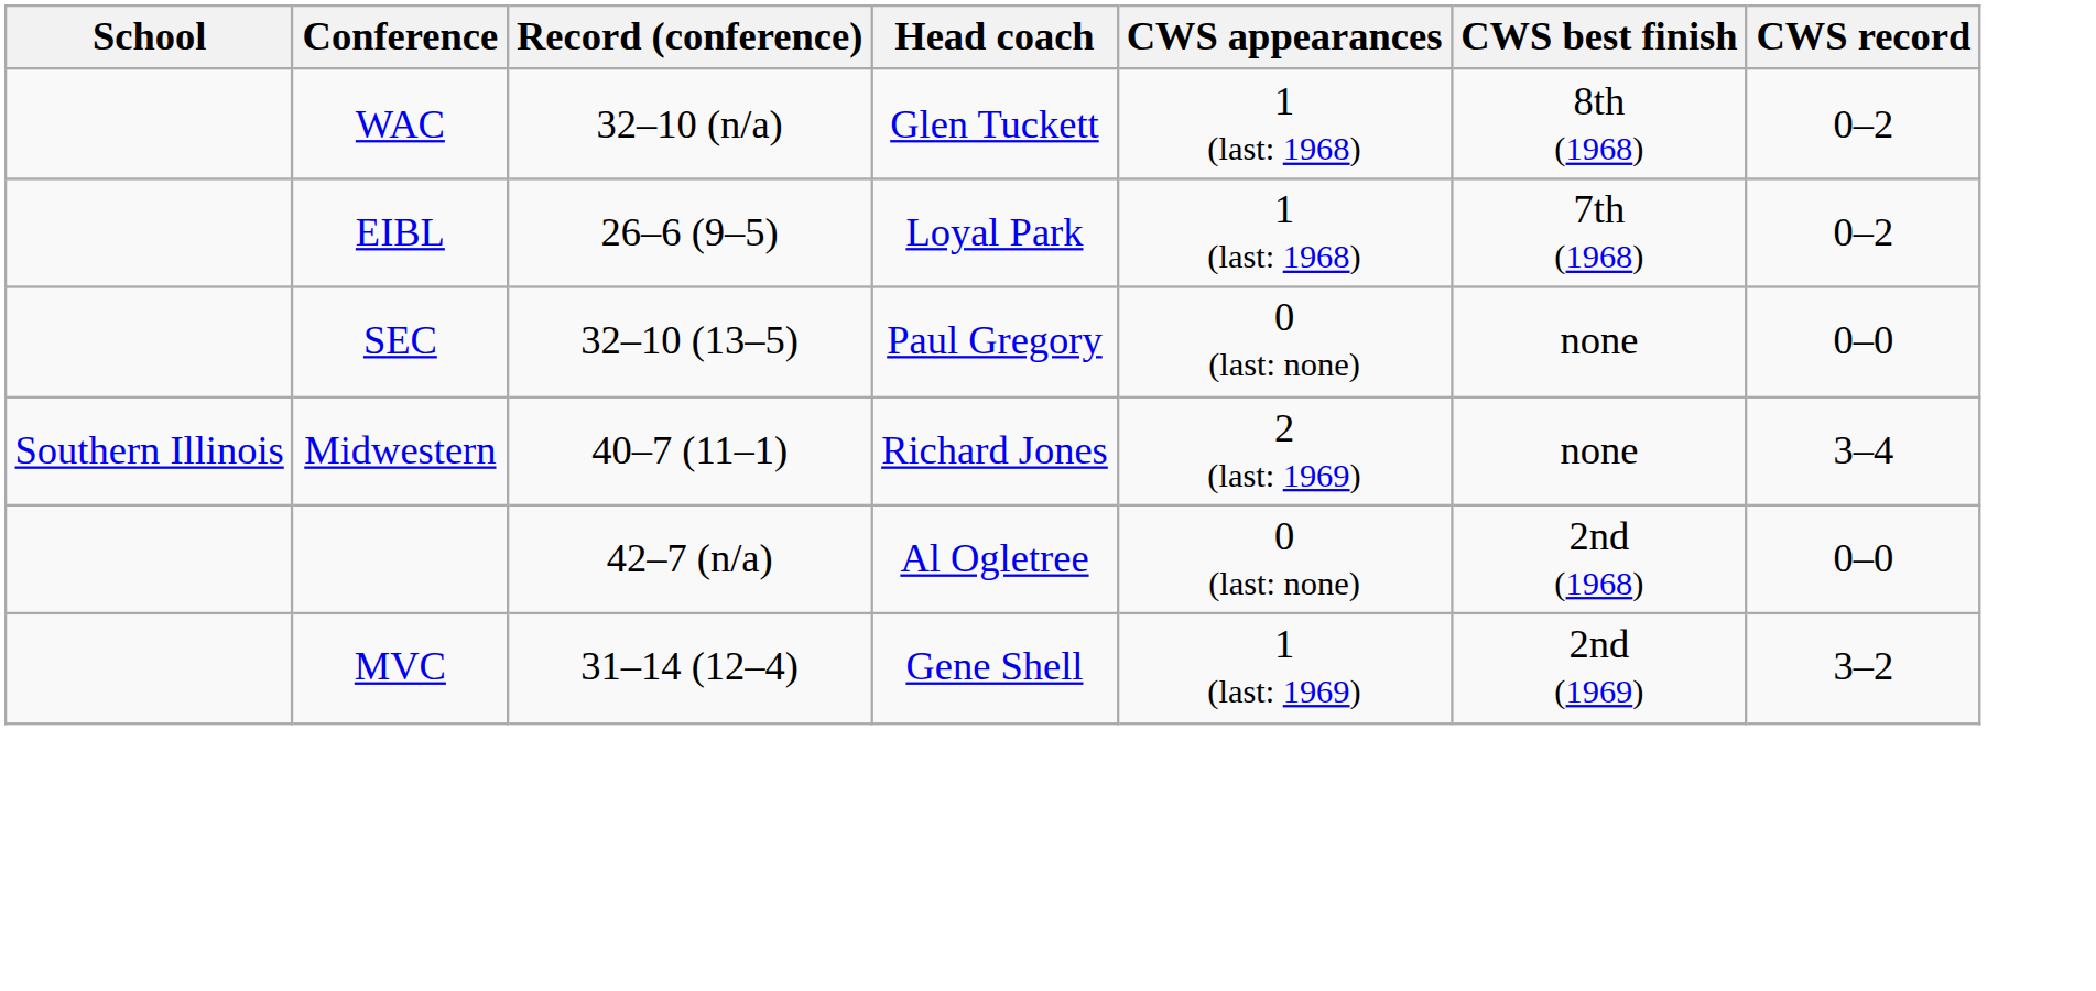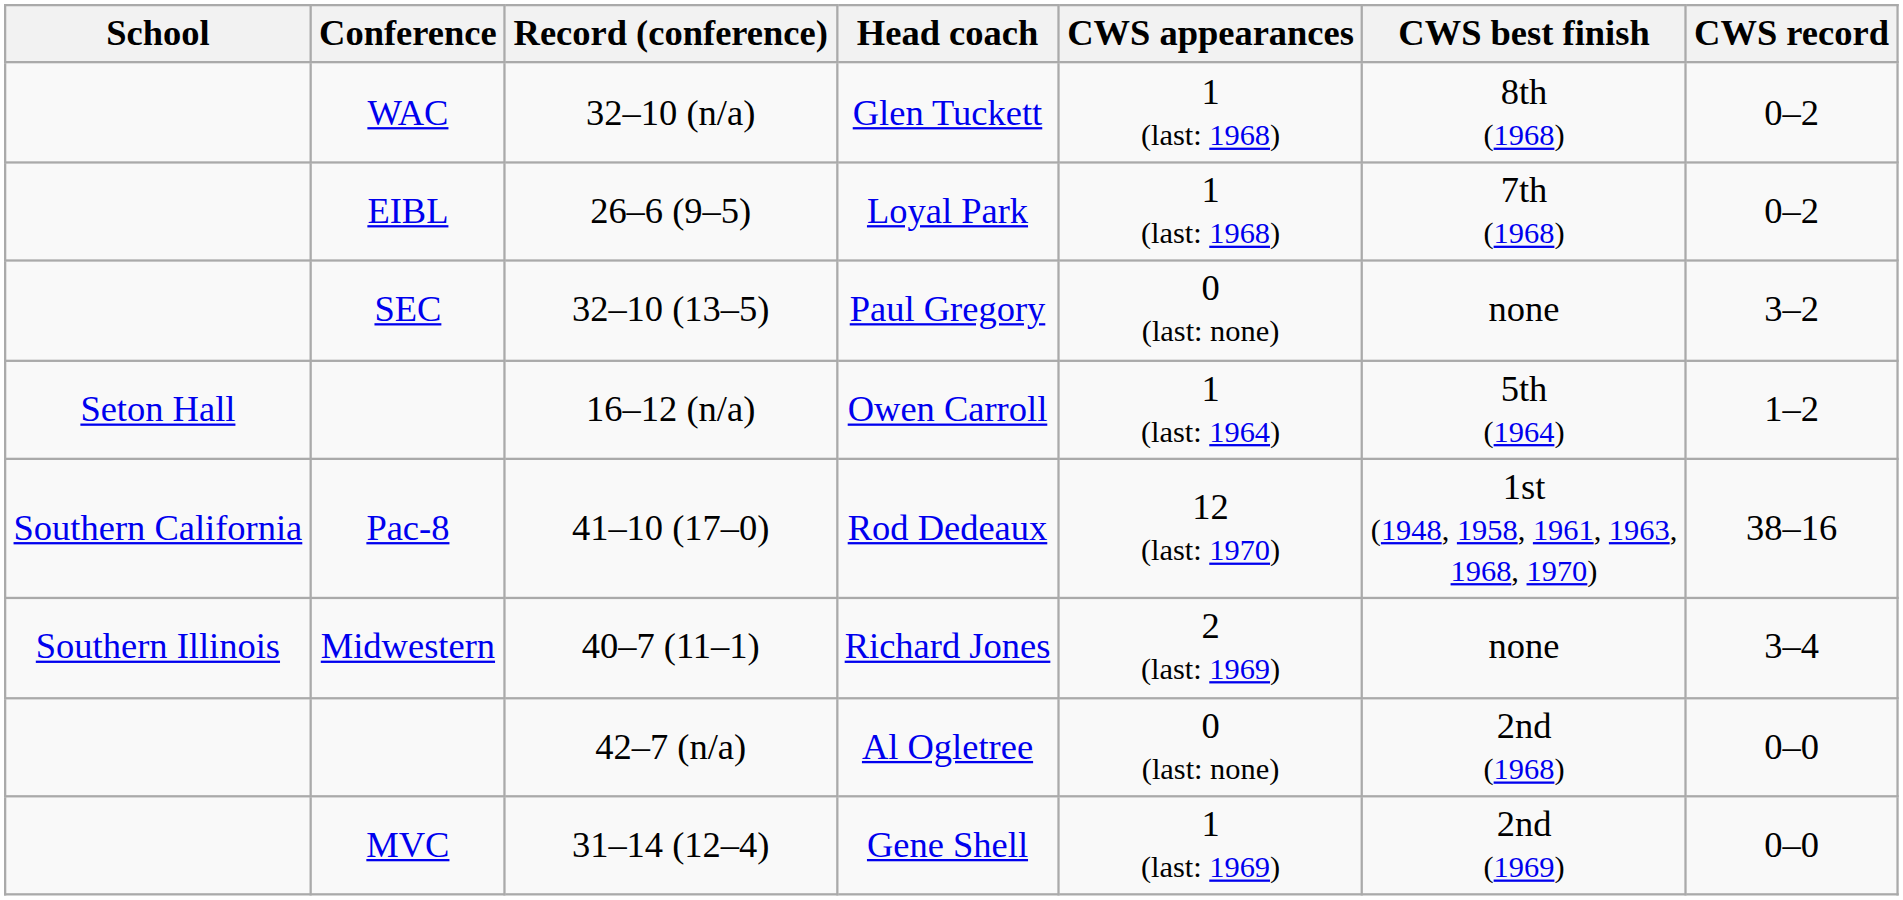 <table class="wikitable">
 <tr>
 <th>School</th>
 <th>Conference</th>
 <th>Record (conference)</th>
 <th>Head coach</th>
 <th>CWS appearances</th>
 <th>CWS best finish</th>
 <th>CWS record</th>
 </tr>
 <tr align=center>
 <td></td>
 <td><a href='#'>WAC</a></td>
 <td>32–10 (n/a)</td>
 <td><a href='#'>Glen Tuckett</a></td>
 <td>1<br><small>(last: <a href='#'>1968</a>)</small></td>
 <td>8th<br><small>(<a href='#'>1968</a>)</small></td>
 <td>0–2</td>
 </tr>
 <tr align=center>
 <td></td>
 <td><a href='#'>EIBL</a></td>
 <td>26–6 (9–5)</td>
 <td><a href='#'>Loyal Park</a></td>
 <td>1<br><small>(last: <a href='#'>1968</a>)</small></td>
 <td>7th<br><small>(<a href='#'>1968</a>)</small></td>
 <td>0–2</td>
 </tr>
 <tr align=center>
 <td></td>
 <td><a href='#'>SEC</a></td>
 <td>32–10 (13–5)</td>
 <td><a href='#'>Paul Gregory</a></td>
 <td>0<br><small>(last: none)</small></td>
 <td>none</td>
-<td>0–0</td>
+<td>3–2</td>
+</tr>
+<tr align=center>
+<td><a href='#'>Seton Hall</a></td>
+<td></td>
+<td>16–12 (n/a)</td>
+<td><a href='#'>Owen Carroll</a></td>
+<td>1<br><small>(last: <a href='#'>1964</a>)</small></td>
+<td>5th<br><small>(<a href='#'>1964</a>)</small></td>
+<td>1–2</td>
+</tr>
+<tr align=center>
+<td><a href='#'>Southern California</a></td>
+<td><a href='#'>Pac-8</a></td>
+<td>41–10 (17–0)</td>
+<td><a href='#'>Rod Dedeaux</a></td>
+<td>12<br><small>(last: <a href='#'>1970</a>)</small></td>
+<td>1st<br><small>(<a href='#'>1948</a>, <a href='#'>1958</a>, <a href='#'>1961</a>, <a href='#'>1963</a>, <br><a href='#'>1968</a>, <a href='#'>1970</a>)</small></td>
+<td>38–16</td>
 </tr>
 <tr align=center>
 <td><a href='#'>Southern Illinois</a></td>
 <td><a href='#'>Midwestern</a></td>
 <td>40–7 (11–1)</td>
 <td><a href='#'>Richard Jones</a></td>
 <td>2<br><small>(last: <a href='#'>1969</a>)</small></td>
 <td>none</td>
 <td>3–4</td>
 </tr>
 <tr align=center>
 <td></td>
 <td></td>
 <td>42–7 (n/a)</td>
 <td><a href='#'>Al Ogletree</a></td>
 <td>0<br><small>(last: none)</small></td>
 <td>2nd<br><small>(<a href='#'>1968</a>)</small></td>
 <td>0–0</td>
 </tr>
 <tr align=center>
 <td></td>
 <td><a href='#'>MVC</a></td>
 <td>31–14 (12–4)</td>
 <td><a href='#'>Gene Shell</a></td>
 <td>1<br><small>(last: <a href='#'>1969</a>)</small></td>
 <td>2nd<br><small>(<a href='#'>1969</a>)</small></td>
-<td>3–2</td>
+<td>0–0</td>
 </tr>
 </table>
